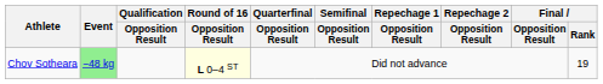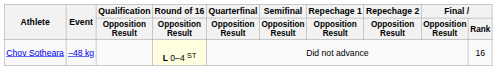 <table class="wikitable" style="font-size:90%">
 <tr>
 <th rowspan=2>Athlete</th>
 <th rowspan=2>Event</th>
 <th>Qualification</th>
 <th>Round of 16</th>
 <th>Quarterfinal</th>
 <th>Semifinal</th>
 <th>Repechage 1</th>
 <th>Repechage 2</th>
 <th colspan=2>Final / </th>
 </tr>
 <tr style="font-size: 95%">
 <th>Opposition<br>Result</th>
 <th>Opposition<br>Result</th>
 <th>Opposition<br>Result</th>
 <th>Opposition<br>Result</th>
 <th>Opposition<br>Result</th>
 <th>Opposition<br>Result</th>
 <th>Opposition<br>Result</th>
 <th>Rank</th>
 </tr>
 <tr align=center>
 <td align=left><a href='#'>Chov Sotheara</a></td>
-<td align=left style="background: lightgreen;"><a href='#'>−48 kg</a></td>
+<td align=left><a href='#'>−48 kg</a></td>
 <td></td>
 <td style="background: lightyellow;"><br><strong>L</strong> 0–4 <sup>ST</sup></td>
 <td colspan=5>Did not advance</td>
-<td>19</td>
+<td>16</td>
 </tr>
 </table>
